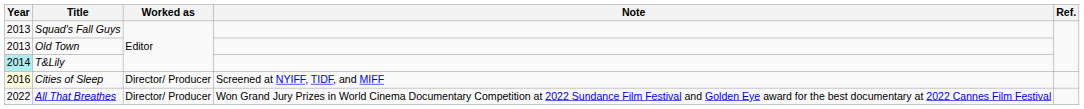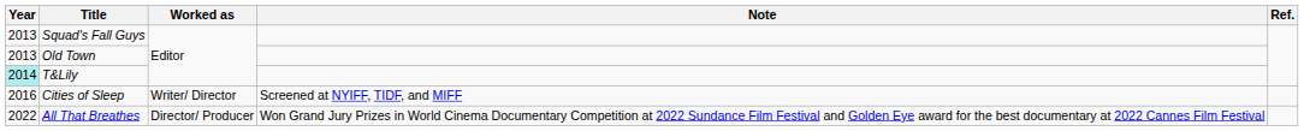 <table class="wikitable sortable">
 <tr>
 <th>Year</th>
 <th>Title</th>
 <th>Worked as</th>
 <th>Note</th>
 <th>Ref.</th>
 </tr>
 <tr>
 <td>2013</td>
 <td><em>Squad's Fall Guys</em></td>
 <td rowspan=3>Editor</td>
 <td></td>
 <td rowspan=3></td>
 </tr>
 <tr>
 <td>2013</td>
 <td><em>Old Town</em></td>
 <td></td>
 </tr>
 <tr>
 <td style="background: paleturquoise;">2014</td>
 <td><em>T&Lily</em></td>
 <td></td>
 </tr>
 <tr>
-<td style="background: lightyellow;">2016</td>
+<td>2016</td>
 <td><em>Cities of Sleep</em></td>
-<td>Director/ Producer</td>
+<td>Writer/ Director</td>
 <td>Screened at <a href='#'>NYIFF</a>, <a href='#'>TIDF</a>, and <a href='#'>MIFF</a></td>
 <td></td>
 </tr>
 <tr>
 <td>2022</td>
 <td><em><a href='#'>All That Breathes</a></em></td>
 <td>Director/ Producer</td>
 <td>Won Grand Jury Prizes in World Cinema Documentary Competition at <a href='#'>2022 Sundance Film Festival</a> and <a href='#'>Golden Eye</a> award for the best documentary at <a href='#'>2022 Cannes Film Festival</a></td>
 <td></td>
 </tr>
 </table>
